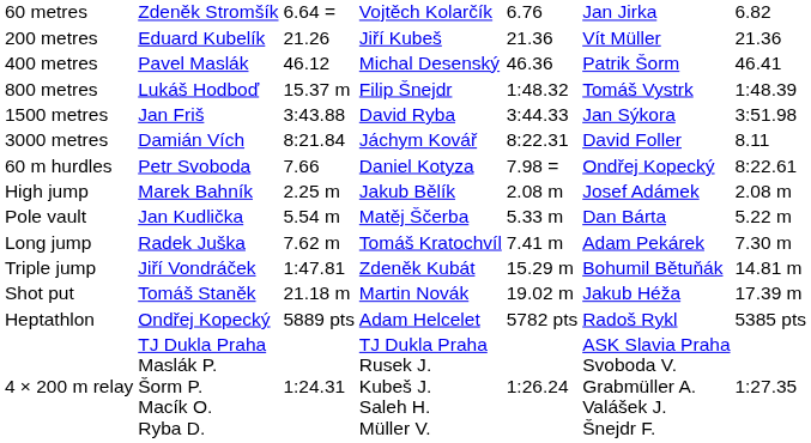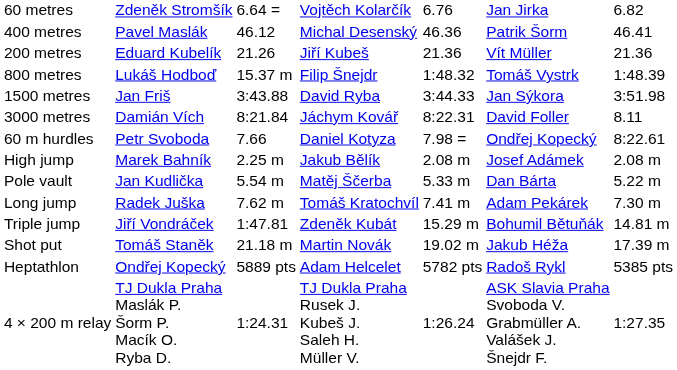 <table>
 <tr>
 <td>60 metres</td>
 <td><a href='#'>Zdeněk Stromšík</a></td>
 <td>6.64 =</td>
 <td><a href='#'>Vojtěch Kolarčík</a></td>
 <td>6.76</td>
 <td><a href='#'>Jan Jirka</a></td>
 <td>6.82</td>
 </tr>
 <tr>
+<td>400 metres</td>
+<td><a href='#'>Pavel Maslák</a></td>
+<td>46.12</td>
+<td><a href='#'>Michal Desenský</a></td>
+<td>46.36 </td>
+<td><a href='#'>Patrik Šorm</a></td>
+<td>46.41 </td>
+</tr>
+<tr>
 <td>200 metres</td>
 <td><a href='#'>Eduard Kubelík</a></td>
 <td>21.26</td>
 <td><a href='#'>Jiří Kubeš</a></td>
 <td>21.36 </td>
 <td><a href='#'>Vít Müller</a></td>
 <td>21.36</td>
-</tr>
-<tr>
-<td>400 metres</td>
-<td><a href='#'>Pavel Maslák</a></td>
-<td>46.12</td>
-<td><a href='#'>Michal Desenský</a></td>
-<td>46.36 </td>
-<td><a href='#'>Patrik Šorm</a></td>
-<td>46.41 </td>
 </tr>
 <tr>
 <td>800 metres</td>
 <td><a href='#'>Lukáš Hodboď</a></td>
 <td>15.37 m</td>
 <td><a href='#'>Filip Šnejdr</a></td>
 <td>1:48.32</td>
 <td><a href='#'>Tomáš Vystrk</a></td>
 <td>1:48.39 </td>
 </tr>
 <tr>
 <td>1500 metres</td>
 <td><a href='#'>Jan Friš</a></td>
 <td>3:43.88</td>
 <td><a href='#'>David Ryba</a></td>
 <td>3:44.33 </td>
 <td><a href='#'>Jan Sýkora</a></td>
 <td>3:51.98</td>
 </tr>
 <tr>
 <td>3000 metres</td>
 <td><a href='#'>Damián Vích</a></td>
 <td>8:21.84</td>
 <td><a href='#'>Jáchym Kovář</a></td>
 <td>8:22.31</td>
 <td><a href='#'>David Foller</a></td>
 <td>8.11</td>
 </tr>
 <tr>
 <td>60 m hurdles</td>
 <td><a href='#'>Petr Svoboda</a></td>
 <td>7.66</td>
 <td><a href='#'>Daniel Kotyza</a></td>
 <td>7.98 =</td>
 <td><a href='#'>Ondřej Kopecký</a></td>
 <td>8:22.61</td>
 </tr>
 <tr>
 <td>High jump</td>
 <td><a href='#'>Marek Bahník</a></td>
 <td>2.25 m</td>
 <td><a href='#'>Jakub Bělík</a></td>
 <td>2.08 m</td>
 <td><a href='#'>Josef Adámek</a></td>
 <td>2.08 m</td>
 </tr>
 <tr>
 <td>Pole vault</td>
 <td><a href='#'>Jan Kudlička</a></td>
 <td>5.54 m</td>
 <td><a href='#'>Matěj Ščerba</a></td>
 <td>5.33 m</td>
 <td><a href='#'>Dan Bárta</a></td>
 <td>5.22 m</td>
 </tr>
 <tr>
 <td>Long jump</td>
 <td><a href='#'>Radek Juška</a></td>
 <td>7.62 m</td>
 <td><a href='#'>Tomáš Kratochvíl</a></td>
 <td>7.41 m</td>
 <td><a href='#'>Adam Pekárek</a></td>
 <td>7.30 m</td>
 </tr>
 <tr>
 <td>Triple jump</td>
 <td><a href='#'>Jiří Vondráček</a></td>
 <td>1:47.81 </td>
 <td><a href='#'>Zdeněk Kubát</a></td>
 <td>15.29 m</td>
 <td><a href='#'>Bohumil Bětuňák</a></td>
 <td>14.81 m</td>
 </tr>
 <tr>
 <td>Shot put</td>
 <td><a href='#'>Tomáš Staněk</a></td>
 <td>21.18 m</td>
 <td><a href='#'>Martin Novák</a></td>
 <td>19.02 m</td>
 <td><a href='#'>Jakub Héža</a></td>
 <td>17.39 m</td>
 </tr>
 <tr>
 <td>Heptathlon</td>
 <td><a href='#'>Ondřej Kopecký</a></td>
 <td>5889 pts</td>
 <td><a href='#'>Adam Helcelet</a></td>
 <td>5782 pts</td>
 <td><a href='#'>Radoš Rykl</a></td>
 <td>5385 pts</td>
 </tr>
 <tr>
 <td>4 × 200 m relay</td>
 <td><a href='#'>TJ Dukla Praha</a><br>Maslák P.<br>Šorm P.<br>Macík O.<br>Ryba D.</td>
 <td>1:24.31</td>
 <td><a href='#'>TJ Dukla Praha</a><br>Rusek J.<br>Kubeš J.<br>Saleh H.<br>Müller V.</td>
 <td>1:26.24</td>
 <td><a href='#'>ASK Slavia Praha</a><br>Svoboda V.<br>Grabmüller A.<br>Valášek J.<br>Šnejdr F.</td>
 <td>1:27.35</td>
 </tr>
 </table>
